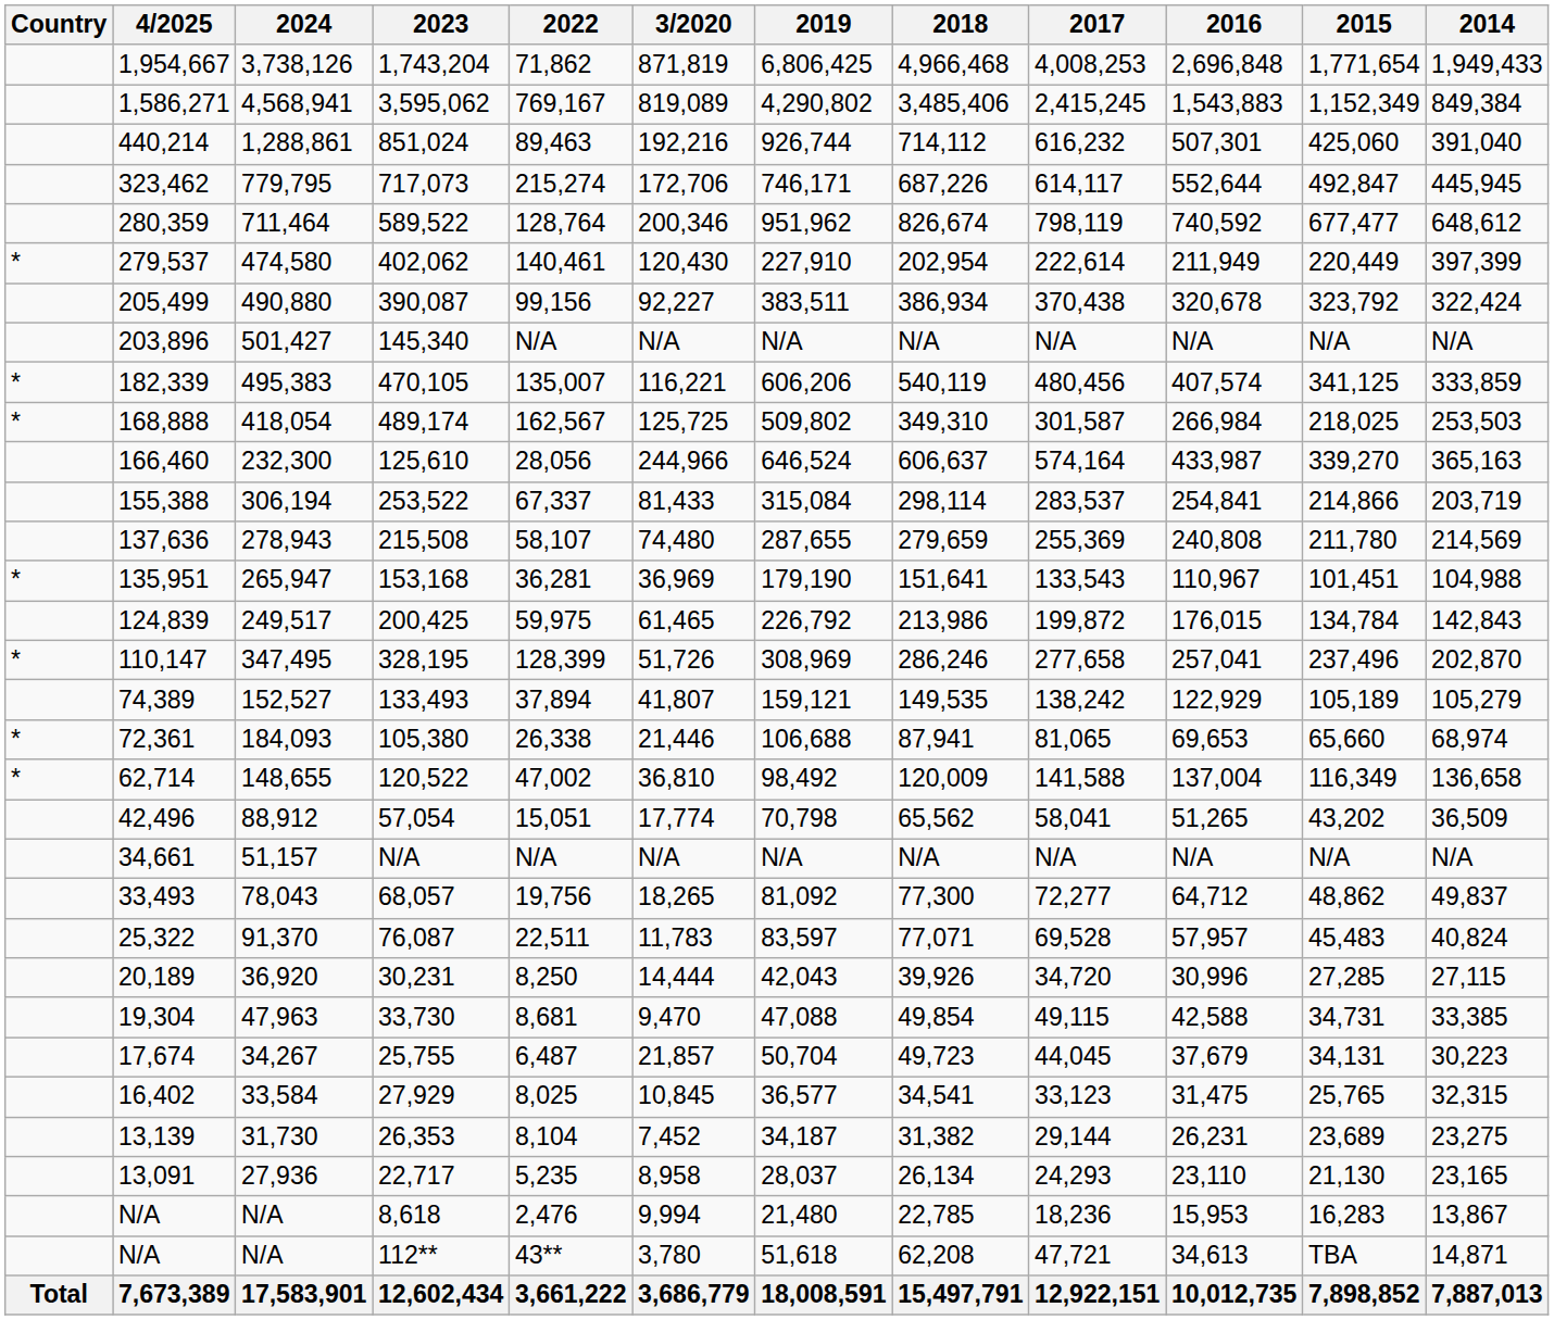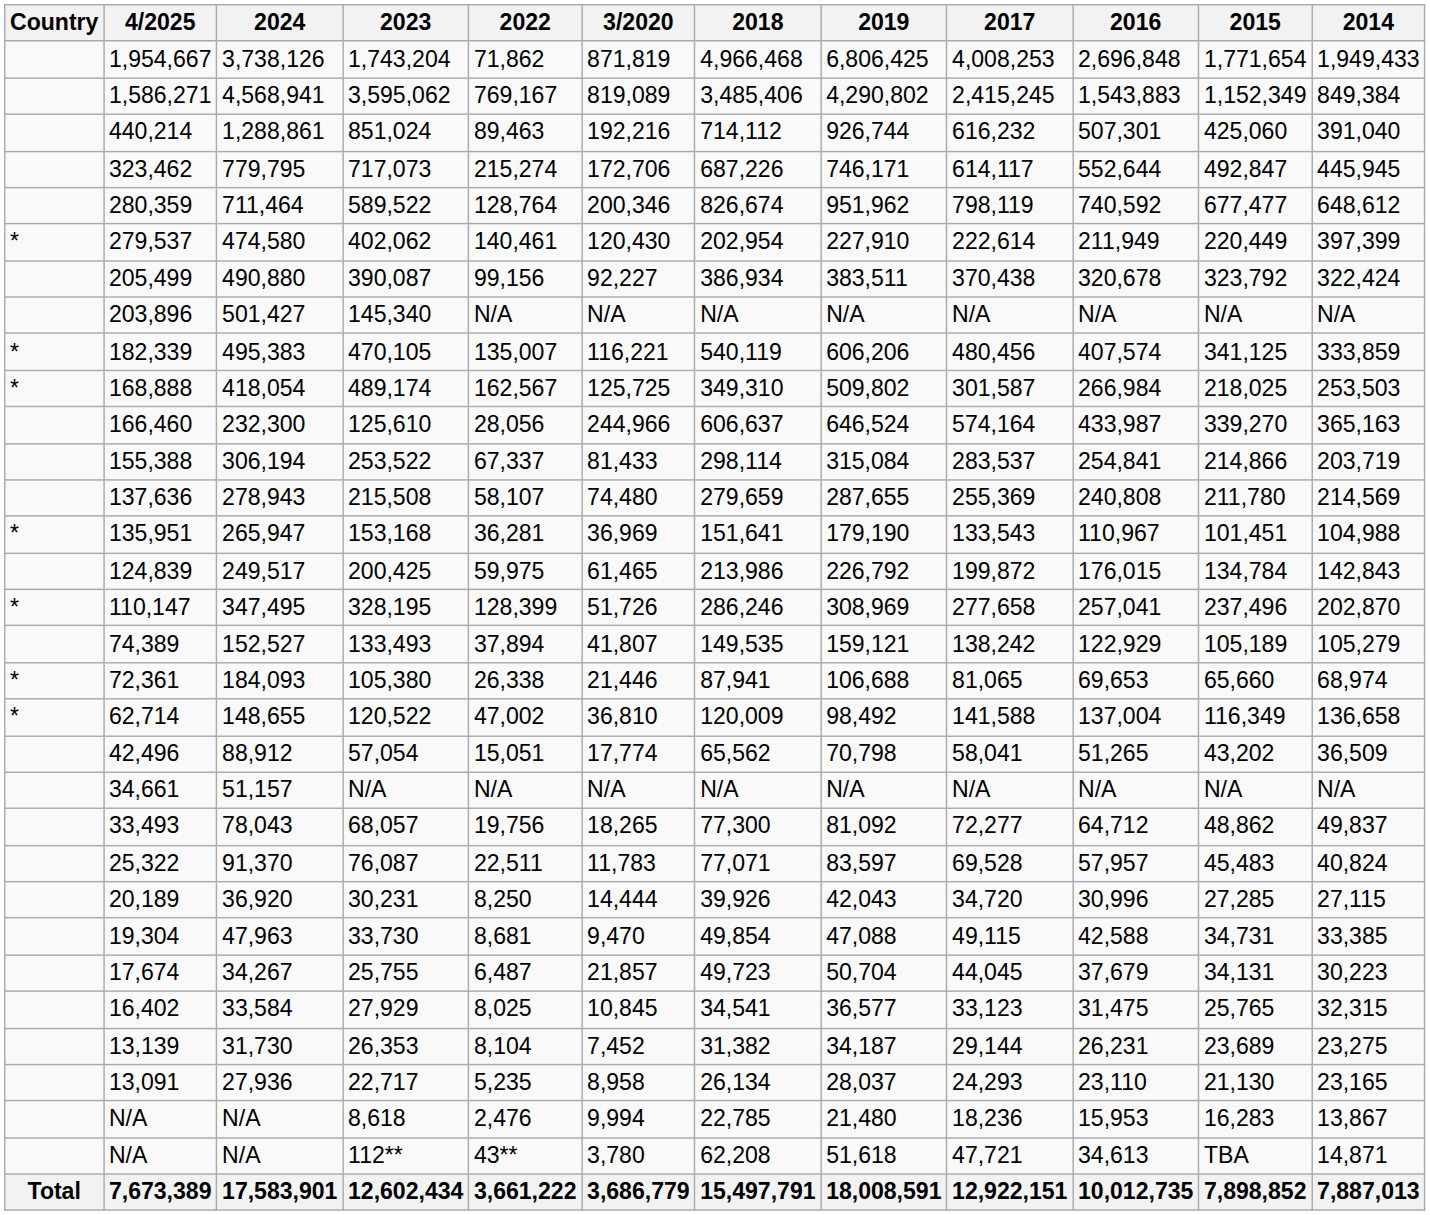 <table class="wikitable sortable">
 <tr>
 <th>Country</th>
 <th>4/2025</th>
 <th>2024</th>
 <th>2023</th>
 <th>2022</th>
 <th>3/2020</th>
+<th>2018</th>
 <th>2019</th>
-<th>2018</th>
 <th>2017</th>
 <th>2016</th>
 <th>2015</th>
 <th>2014</th>
 </tr>
 <tr>
 <td></td>
 <td>1,954,667</td>
 <td>3,738,126</td>
 <td>1,743,204</td>
 <td>71,862</td>
 <td>871,819</td>
+<td>4,966,468</td>
 <td>6,806,425</td>
-<td>4,966,468</td>
 <td>4,008,253</td>
 <td>2,696,848</td>
 <td>1,771,654</td>
 <td>1,949,433</td>
 </tr>
 <tr>
 <td></td>
 <td>1,586,271</td>
 <td>4,568,941</td>
 <td>3,595,062</td>
 <td>769,167</td>
 <td>819,089</td>
+<td>3,485,406</td>
 <td>4,290,802</td>
-<td>3,485,406</td>
 <td>2,415,245</td>
 <td>1,543,883</td>
 <td>1,152,349</td>
 <td>849,384</td>
 </tr>
 <tr>
 <td></td>
 <td>440,214</td>
 <td>1,288,861</td>
 <td>851,024</td>
 <td>89,463</td>
 <td>192,216</td>
+<td>714,112</td>
 <td>926,744</td>
-<td>714,112</td>
 <td>616,232</td>
 <td>507,301</td>
 <td>425,060</td>
 <td>391,040</td>
 </tr>
 <tr>
 <td></td>
 <td>323,462</td>
 <td>779,795</td>
 <td>717,073</td>
 <td>215,274</td>
 <td>172,706</td>
+<td>687,226</td>
 <td>746,171</td>
-<td>687,226</td>
 <td>614,117</td>
 <td>552,644</td>
 <td>492,847</td>
 <td>445,945</td>
 </tr>
 <tr>
 <td></td>
 <td>280,359</td>
 <td>711,464</td>
 <td>589,522</td>
 <td>128,764</td>
 <td>200,346</td>
+<td>826,674</td>
 <td>951,962</td>
-<td>826,674</td>
 <td>798,119</td>
 <td>740,592</td>
 <td>677,477</td>
 <td>648,612</td>
 </tr>
 <tr>
 <td>*</td>
 <td>279,537</td>
 <td>474,580</td>
 <td>402,062</td>
 <td>140,461</td>
 <td>120,430</td>
+<td>202,954</td>
 <td>227,910</td>
-<td>202,954</td>
 <td>222,614</td>
 <td>211,949</td>
 <td>220,449</td>
 <td>397,399</td>
 </tr>
 <tr>
 <td></td>
 <td>205,499</td>
 <td>490,880</td>
 <td>390,087</td>
 <td>99,156</td>
 <td>92,227</td>
+<td>386,934</td>
 <td>383,511</td>
-<td>386,934</td>
 <td>370,438</td>
 <td>320,678</td>
 <td>323,792</td>
 <td>322,424</td>
 </tr>
 <tr>
 <td></td>
 <td>203,896</td>
 <td>501,427</td>
 <td>145,340</td>
 <td>N/A</td>
 <td>N/A</td>
 <td>N/A</td>
 <td>N/A</td>
 <td>N/A</td>
 <td>N/A</td>
 <td>N/A</td>
 <td>N/A</td>
 </tr>
 <tr>
 <td>*</td>
 <td>182,339</td>
 <td>495,383</td>
 <td>470,105</td>
 <td>135,007</td>
 <td>116,221</td>
+<td>540,119</td>
 <td>606,206</td>
-<td>540,119</td>
 <td>480,456</td>
 <td>407,574</td>
 <td>341,125</td>
 <td>333,859</td>
 </tr>
 <tr>
 <td>*</td>
 <td>168,888</td>
 <td>418,054</td>
 <td>489,174</td>
 <td>162,567</td>
 <td>125,725</td>
+<td>349,310</td>
 <td>509,802</td>
-<td>349,310</td>
 <td>301,587</td>
 <td>266,984</td>
 <td>218,025</td>
 <td>253,503</td>
 </tr>
 <tr>
 <td></td>
 <td>166,460</td>
 <td>232,300</td>
 <td>125,610</td>
 <td>28,056</td>
 <td>244,966</td>
+<td>606,637</td>
 <td>646,524</td>
-<td>606,637</td>
 <td>574,164</td>
 <td>433,987</td>
 <td>339,270</td>
 <td>365,163</td>
 </tr>
 <tr>
 <td></td>
 <td>155,388</td>
 <td>306,194</td>
 <td>253,522</td>
 <td>67,337</td>
 <td>81,433</td>
+<td>298,114</td>
 <td>315,084</td>
-<td>298,114</td>
 <td>283,537</td>
 <td>254,841</td>
 <td>214,866</td>
 <td>203,719</td>
 </tr>
 <tr>
 <td></td>
 <td>137,636</td>
 <td>278,943</td>
 <td>215,508</td>
 <td>58,107</td>
 <td>74,480</td>
+<td>279,659</td>
 <td>287,655</td>
-<td>279,659</td>
 <td>255,369</td>
 <td>240,808</td>
 <td>211,780</td>
 <td>214,569</td>
 </tr>
 <tr>
 <td>*</td>
 <td>135,951</td>
 <td>265,947</td>
 <td>153,168</td>
 <td>36,281</td>
 <td>36,969</td>
+<td>151,641</td>
 <td>179,190</td>
-<td>151,641</td>
 <td>133,543</td>
 <td>110,967</td>
 <td>101,451</td>
 <td>104,988</td>
 </tr>
 <tr>
 <td></td>
 <td>124,839</td>
 <td>249,517</td>
 <td>200,425</td>
 <td>59,975</td>
 <td>61,465</td>
+<td>213,986</td>
 <td>226,792</td>
-<td>213,986</td>
 <td>199,872</td>
 <td>176,015</td>
 <td>134,784</td>
 <td>142,843</td>
 </tr>
 <tr>
 <td>*</td>
 <td>110,147</td>
 <td>347,495</td>
 <td>328,195</td>
 <td>128,399</td>
 <td>51,726</td>
+<td>286,246</td>
 <td>308,969</td>
-<td>286,246</td>
 <td>277,658</td>
 <td>257,041</td>
 <td>237,496</td>
 <td>202,870</td>
 </tr>
 <tr>
 <td></td>
 <td>74,389</td>
 <td>152,527</td>
 <td>133,493</td>
 <td>37,894</td>
 <td>41,807</td>
+<td>149,535</td>
 <td>159,121</td>
-<td>149,535</td>
 <td>138,242</td>
 <td>122,929</td>
 <td>105,189</td>
 <td>105,279</td>
 </tr>
 <tr>
 <td>*</td>
 <td>72,361</td>
 <td>184,093</td>
 <td>105,380</td>
 <td>26,338</td>
 <td>21,446</td>
+<td>87,941</td>
 <td>106,688</td>
-<td>87,941</td>
 <td>81,065</td>
 <td>69,653</td>
 <td>65,660</td>
 <td>68,974</td>
 </tr>
 <tr>
 <td>*</td>
 <td>62,714</td>
 <td>148,655</td>
 <td>120,522</td>
 <td>47,002</td>
 <td>36,810</td>
+<td>120,009</td>
 <td>98,492</td>
-<td>120,009</td>
 <td>141,588</td>
 <td>137,004</td>
 <td>116,349</td>
 <td>136,658</td>
 </tr>
 <tr>
 <td></td>
 <td>42,496</td>
 <td>88,912</td>
 <td>57,054</td>
 <td>15,051</td>
 <td>17,774</td>
+<td>65,562</td>
 <td>70,798</td>
-<td>65,562</td>
 <td>58,041</td>
 <td>51,265</td>
 <td>43,202</td>
 <td>36,509</td>
 </tr>
 <tr>
 <td></td>
 <td>34,661</td>
 <td>51,157</td>
 <td>N/A</td>
 <td>N/A</td>
 <td>N/A</td>
 <td>N/A</td>
 <td>N/A</td>
 <td>N/A</td>
 <td>N/A</td>
 <td>N/A</td>
 <td>N/A</td>
 </tr>
 <tr>
 <td></td>
 <td>33,493</td>
 <td>78,043</td>
 <td>68,057</td>
 <td>19,756</td>
 <td>18,265</td>
+<td>77,300</td>
 <td>81,092</td>
-<td>77,300</td>
 <td>72,277</td>
 <td>64,712</td>
 <td>48,862</td>
 <td>49,837</td>
 </tr>
 <tr>
 <td></td>
 <td>25,322</td>
 <td>91,370</td>
 <td>76,087</td>
 <td>22,511</td>
 <td>11,783</td>
+<td>77,071</td>
 <td>83,597</td>
-<td>77,071</td>
 <td>69,528</td>
 <td>57,957</td>
 <td>45,483</td>
 <td>40,824</td>
 </tr>
 <tr>
 <td></td>
 <td>20,189</td>
 <td>36,920</td>
 <td>30,231</td>
 <td>8,250</td>
 <td>14,444</td>
+<td>39,926</td>
 <td>42,043</td>
-<td>39,926</td>
 <td>34,720</td>
 <td>30,996</td>
 <td>27,285</td>
 <td>27,115</td>
 </tr>
 <tr>
 <td></td>
 <td>19,304</td>
 <td>47,963</td>
 <td>33,730</td>
 <td>8,681</td>
 <td>9,470</td>
+<td>49,854</td>
 <td>47,088</td>
-<td>49,854</td>
 <td>49,115</td>
 <td>42,588</td>
 <td>34,731</td>
 <td>33,385</td>
 </tr>
 <tr>
 <td></td>
 <td>17,674</td>
 <td>34,267</td>
 <td>25,755</td>
 <td>6,487</td>
 <td>21,857</td>
+<td>49,723</td>
 <td>50,704</td>
-<td>49,723</td>
 <td>44,045</td>
 <td>37,679</td>
 <td>34,131</td>
 <td>30,223</td>
 </tr>
 <tr>
 <td></td>
 <td>16,402</td>
 <td>33,584</td>
 <td>27,929</td>
 <td>8,025</td>
 <td>10,845</td>
+<td>34,541</td>
 <td>36,577</td>
-<td>34,541</td>
 <td>33,123</td>
 <td>31,475</td>
 <td>25,765</td>
 <td>32,315</td>
 </tr>
 <tr>
 <td></td>
 <td>13,139</td>
 <td>31,730</td>
 <td>26,353</td>
 <td>8,104</td>
 <td>7,452</td>
+<td>31,382</td>
 <td>34,187</td>
-<td>31,382</td>
 <td>29,144</td>
 <td>26,231</td>
 <td>23,689</td>
 <td>23,275</td>
 </tr>
 <tr>
 <td></td>
 <td>13,091</td>
 <td>27,936</td>
 <td>22,717</td>
 <td>5,235</td>
 <td>8,958</td>
+<td>26,134</td>
 <td>28,037</td>
-<td>26,134</td>
 <td>24,293</td>
 <td>23,110</td>
 <td>21,130</td>
 <td>23,165</td>
 </tr>
 <tr>
 <td></td>
 <td>N/A</td>
 <td>N/A</td>
 <td>8,618</td>
 <td>2,476</td>
 <td>9,994</td>
+<td>22,785</td>
 <td>21,480</td>
-<td>22,785</td>
 <td>18,236</td>
 <td>15,953</td>
 <td>16,283</td>
 <td>13,867</td>
 </tr>
 <tr>
 <td></td>
 <td>N/A</td>
 <td>N/A</td>
 <td>112**</td>
 <td>43**</td>
 <td>3,780</td>
+<td>62,208</td>
 <td>51,618</td>
-<td>62,208</td>
 <td>47,721</td>
 <td>34,613</td>
 <td>TBA</td>
 <td>14,871</td>
 </tr>
 <tr>
 <th>Total</th>
 <th>7,673,389</th>
 <th>17,583,901</th>
 <th>12,602,434</th>
 <th>3,661,222</th>
 <th>3,686,779</th>
+<th>15,497,791</th>
 <th>18,008,591</th>
-<th>15,497,791</th>
 <th>12,922,151</th>
 <th>10,012,735</th>
 <th>7,898,852</th>
 <th>7,887,013</th>
 </tr>
 </table>
